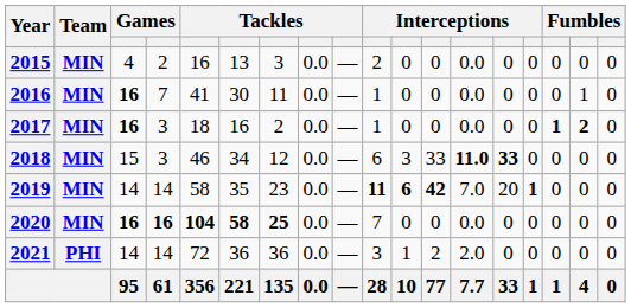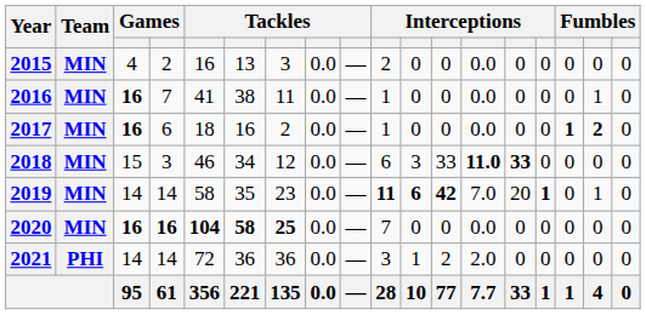 <table class="wikitable" style="text-align:center;">
 <tr>
 <th rowspan="2">Year</th>
 <th rowspan="2">Team</th>
 <th colspan="2">Games</th>
 <th colspan="5">Tackles</th>
 <th colspan="6">Interceptions</th>
 <th colspan="3">Fumbles</th>
 </tr>
 <tr>
 <th></th>
 <th></th>
 <th></th>
 <th></th>
 <th></th>
 <th></th>
 <th></th>
 <th></th>
 <th></th>
 <th></th>
 <th></th>
 <th></th>
 <th></th>
 <th></th>
 <th></th>
 <th></th>
 </tr>
 <tr>
 <th><a href='#'>2015</a></th>
 <th><a href='#'>MIN</a></th>
 <td>4</td>
 <td>2</td>
 <td>16</td>
 <td>13</td>
 <td>3</td>
 <td>0.0</td>
 <td>—</td>
 <td>2</td>
 <td>0</td>
 <td>0</td>
 <td>0.0</td>
 <td>0</td>
 <td>0</td>
 <td>0</td>
 <td>0</td>
 <td>0</td>
 </tr>
 <tr>
 <th><a href='#'>2016</a></th>
 <th><a href='#'>MIN</a></th>
 <td><strong>16</strong></td>
 <td>7</td>
 <td>41</td>
-<td>30</td>
+<td>38</td>
 <td>11</td>
 <td>0.0</td>
 <td>—</td>
 <td>1</td>
 <td>0</td>
 <td>0</td>
 <td>0.0</td>
 <td>0</td>
 <td>0</td>
 <td>0</td>
 <td>1</td>
 <td>0</td>
 </tr>
 <tr>
 <th><a href='#'>2017</a></th>
 <th><a href='#'>MIN</a></th>
 <td><strong>16</strong></td>
-<td>3</td>
+<td>6</td>
 <td>18</td>
 <td>16</td>
 <td>2</td>
 <td>0.0</td>
 <td>—</td>
 <td>1</td>
 <td>0</td>
 <td>0</td>
 <td>0.0</td>
 <td>0</td>
 <td>0</td>
 <td><strong>1</strong></td>
 <td><strong>2</strong></td>
 <td>0</td>
 </tr>
 <tr>
 <th><a href='#'>2018</a></th>
 <th><a href='#'>MIN</a></th>
 <td>15</td>
 <td>3</td>
 <td>46</td>
 <td>34</td>
 <td>12</td>
 <td>0.0</td>
 <td>—</td>
 <td>6</td>
 <td>3</td>
 <td>33</td>
 <td><strong>11.0</strong></td>
 <td><strong>33</strong></td>
 <td>0</td>
 <td>0</td>
 <td>0</td>
 <td>0</td>
 </tr>
 <tr>
 <th><a href='#'>2019</a></th>
 <th><a href='#'>MIN</a></th>
 <td>14</td>
 <td>14</td>
 <td>58</td>
 <td>35</td>
 <td>23</td>
 <td>0.0</td>
 <td>—</td>
 <td><strong>11</strong></td>
 <td><strong>6</strong></td>
 <td><strong>42</strong></td>
 <td>7.0</td>
 <td>20</td>
 <td><strong>1</strong></td>
 <td>0</td>
-<td>0</td>
+<td>1</td>
 <td>0</td>
 </tr>
 <tr>
 <th><a href='#'>2020</a></th>
 <th><a href='#'>MIN</a></th>
 <td><strong>16</strong></td>
 <td><strong>16</strong></td>
 <td><strong>104</strong></td>
 <td><strong>58</strong></td>
 <td><strong>25</strong></td>
 <td>0.0</td>
 <td>—</td>
 <td>7</td>
 <td>0</td>
 <td>0</td>
 <td>0.0</td>
 <td>0</td>
 <td>0</td>
 <td>0</td>
 <td>0</td>
 <td>0</td>
 </tr>
 <tr>
 <th><a href='#'>2021</a></th>
 <th><a href='#'>PHI</a></th>
 <td>14</td>
 <td>14</td>
 <td>72</td>
 <td>36</td>
 <td>36</td>
 <td>0.0</td>
 <td>—</td>
 <td>3</td>
 <td>1</td>
 <td>2</td>
 <td>2.0</td>
 <td>0</td>
 <td>0</td>
 <td>0</td>
 <td>0</td>
 <td>0</td>
 </tr>
 <tr>
 <th colspan="2"></th>
 <th>95</th>
 <th>61</th>
 <th>356</th>
 <th>221</th>
 <th>135</th>
 <th>0.0</th>
 <th>—</th>
 <th>28</th>
 <th>10</th>
 <th>77</th>
 <th>7.7</th>
 <th>33</th>
 <th>1</th>
 <th>1</th>
 <th>4</th>
 <th>0</th>
 </tr>
 </table>
